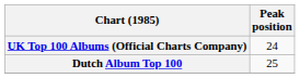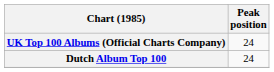 <table class="wikitable sortable plainrowheaders" style="text-align:center;">
 <tr>
 <th>Chart (1985)</th>
 <th>Peak<br>position</th>
 </tr>
 <tr>
 <th scope="row"><a href='#'>UK Top 100 Albums</a> (Official Charts Company)</th>
 <td>24</td>
 </tr>
 <tr>
 <th scope="row">Dutch <a href='#'>Album Top 100</a></th>
-<td>25</td>
+<td>24</td>
 </tr>
 <tr>
 </tr>
 </table>
